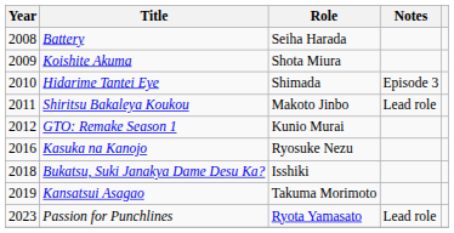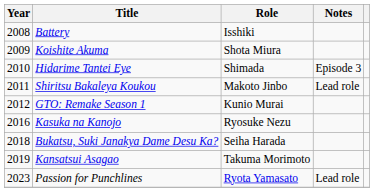 <table class="wikitable">
 <tr>
 <th>Year</th>
 <th>Title</th>
 <th>Role</th>
 <th>Notes</th>
 <th></th>
 </tr>
 <tr>
 <td>2008</td>
 <td><em><a href='#'>Battery</a></em></td>
-<td>Seiha Harada</td>
+<td>Isshiki</td>
 <td></td>
 <td></td>
 </tr>
 <tr>
 <td>2009</td>
 <td><em><a href='#'>Koishite Akuma</a></em></td>
 <td>Shota Miura</td>
 <td></td>
 <td></td>
 </tr>
 <tr>
 <td>2010</td>
 <td><em><a href='#'>Hidarime Tantei Eye</a></em></td>
 <td>Shimada</td>
 <td>Episode 3</td>
 <td></td>
 </tr>
 <tr>
 <td>2011</td>
 <td><em><a href='#'>Shiritsu Bakaleya Koukou</a></em></td>
 <td>Makoto Jinbo</td>
 <td>Lead role</td>
 <td></td>
 </tr>
 <tr>
 <td>2012</td>
 <td><em><a href='#'>GTO: Remake Season 1</a></em></td>
 <td>Kunio Murai</td>
 <td></td>
 <td></td>
 </tr>
 <tr>
 <td>2016</td>
 <td><em><a href='#'>Kasuka na Kanojo</a></em></td>
 <td>Ryosuke Nezu</td>
 <td></td>
 <td></td>
 </tr>
 <tr>
 <td>2018</td>
 <td><em><a href='#'>Bukatsu, Suki Janakya Dame Desu Ka?</a> </em></td>
-<td>Isshiki</td>
+<td>Seiha Harada</td>
 <td></td>
 <td></td>
 </tr>
 <tr>
 <td>2019</td>
 <td><em><a href='#'>Kansatsui Asagao</a></em></td>
 <td>Takuma Morimoto</td>
 <td></td>
 <td></td>
 </tr>
 <tr>
 <td>2023</td>
 <td><em>Passion for Punchlines</em></td>
 <td><a href='#'>Ryota Yamasato</a></td>
 <td>Lead role</td>
 <td></td>
 </tr>
 <tr>
 </tr>
 </table>
